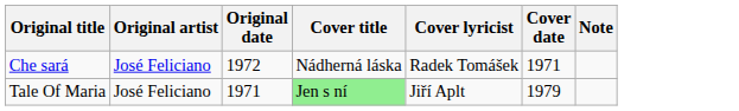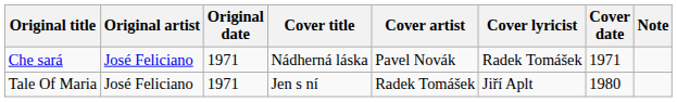 <table class="wikitable sortable">
 <tr>
 <th>Original title</th>
 <th>Original artist</th>
 <th nowrap=yes>Original<br> date</th>
 <th>Cover title</th>
+<th>Cover artist</th>
 <th>Cover lyricist</th>
 <th nowrap=yes>Cover<br> date</th>
 <th class=unsortable>Note</th>
 </tr>
 <tr>
 <td><a href='#'>Che sará</a></td>
 <td><a href='#'>José Feliciano</a></td>
-<td>1972</td>
+<td>1971</td>
 <td>Nádherná láska</td>
+<td>Pavel Novák</td>
 <td>Radek Tomášek</td>
 <td>1971</td>
 <td></td>
 </tr>
 <tr>
 <td>Tale Of Maria</td>
 <td>José Feliciano</td>
 <td>1971</td>
-<td style="background: lightgreen;">Jen s ní</td>
+<td>Jen s ní</td>
+<td>Radek Tomášek</td>
 <td>Jiří Aplt</td>
-<td>1979</td>
+<td>1980</td>
 <td></td>
 </tr>
 </table>
